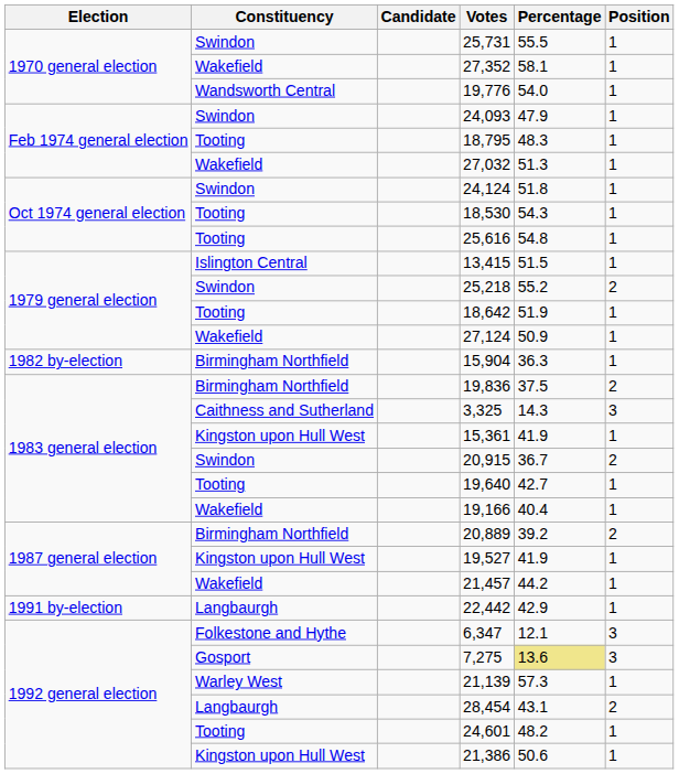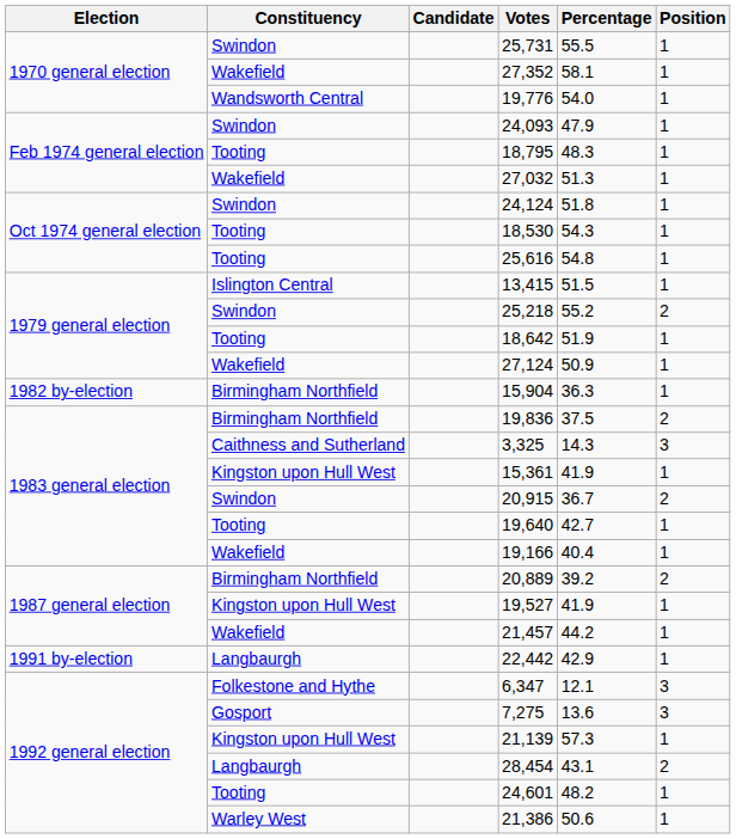 <table class="wikitable sortable">
 <tr>
 <th>Election</th>
 <th>Constituency</th>
 <th>Candidate</th>
 <th>Votes</th>
 <th>Percentage</th>
 <th>Position</th>
 </tr>
 <tr>
 <td rowspan=3><a href='#'>1970 general election</a></td>
 <td><a href='#'>Swindon</a></td>
 <td></td>
 <td>25,731</td>
 <td>55.5</td>
 <td>1</td>
 </tr>
 <tr>
 <td><a href='#'>Wakefield</a></td>
 <td></td>
 <td>27,352</td>
 <td>58.1</td>
 <td>1</td>
 </tr>
 <tr>
 <td><a href='#'>Wandsworth Central</a></td>
 <td></td>
 <td>19,776</td>
 <td>54.0</td>
 <td>1</td>
 </tr>
 <tr>
 <td rowspan=3><a href='#'>Feb 1974 general election</a></td>
 <td><a href='#'>Swindon</a></td>
 <td></td>
 <td>24,093</td>
 <td>47.9</td>
 <td>1</td>
 </tr>
 <tr>
 <td><a href='#'>Tooting</a></td>
 <td></td>
 <td>18,795</td>
 <td>48.3</td>
 <td>1</td>
 </tr>
 <tr>
 <td><a href='#'>Wakefield</a></td>
 <td></td>
 <td>27,032</td>
 <td>51.3</td>
 <td>1</td>
 </tr>
 <tr>
 <td rowspan=3><a href='#'>Oct 1974 general election</a></td>
 <td><a href='#'>Swindon</a></td>
 <td></td>
 <td>24,124</td>
 <td>51.8</td>
 <td>1</td>
 </tr>
 <tr>
 <td><a href='#'>Tooting</a></td>
 <td></td>
 <td>18,530</td>
 <td>54.3</td>
 <td>1</td>
 </tr>
 <tr>
 <td><a href='#'>Tooting</a></td>
 <td></td>
 <td>25,616</td>
 <td>54.8</td>
 <td>1</td>
 </tr>
 <tr>
 <td rowspan=4><a href='#'>1979 general election</a></td>
 <td><a href='#'>Islington Central</a></td>
 <td></td>
 <td>13,415</td>
 <td>51.5</td>
 <td>1</td>
 </tr>
 <tr>
 <td><a href='#'>Swindon</a></td>
 <td></td>
 <td>25,218</td>
 <td>55.2</td>
 <td>2</td>
 </tr>
 <tr>
 <td><a href='#'>Tooting</a></td>
 <td></td>
 <td>18,642</td>
 <td>51.9</td>
 <td>1</td>
 </tr>
 <tr>
 <td><a href='#'>Wakefield</a></td>
 <td></td>
 <td>27,124</td>
 <td>50.9</td>
 <td>1</td>
 </tr>
 <tr>
 <td><a href='#'>1982 by-election</a></td>
 <td><a href='#'>Birmingham Northfield</a></td>
 <td></td>
 <td>15,904</td>
 <td>36.3</td>
 <td>1</td>
 </tr>
 <tr>
 <td rowspan=6><a href='#'>1983 general election</a></td>
 <td><a href='#'>Birmingham Northfield</a></td>
 <td></td>
 <td>19,836</td>
 <td>37.5</td>
 <td>2</td>
 </tr>
 <tr>
 <td><a href='#'>Caithness and Sutherland</a></td>
 <td></td>
 <td>3,325</td>
 <td>14.3</td>
 <td>3</td>
 </tr>
 <tr>
 <td><a href='#'>Kingston upon Hull West</a></td>
 <td></td>
 <td>15,361</td>
 <td>41.9</td>
 <td>1</td>
 </tr>
 <tr>
 <td><a href='#'>Swindon</a></td>
 <td></td>
 <td>20,915</td>
 <td>36.7</td>
 <td>2</td>
 </tr>
 <tr>
 <td><a href='#'>Tooting</a></td>
 <td></td>
 <td>19,640</td>
 <td>42.7</td>
 <td>1</td>
 </tr>
 <tr>
 <td><a href='#'>Wakefield</a></td>
 <td></td>
 <td>19,166</td>
 <td>40.4</td>
 <td>1</td>
 </tr>
 <tr>
 <td rowspan=3><a href='#'>1987 general election</a></td>
 <td><a href='#'>Birmingham Northfield</a></td>
 <td></td>
 <td>20,889</td>
 <td>39.2</td>
 <td>2</td>
 </tr>
 <tr>
 <td><a href='#'>Kingston upon Hull West</a></td>
 <td></td>
 <td>19,527</td>
 <td>41.9</td>
 <td>1</td>
 </tr>
 <tr>
 <td><a href='#'>Wakefield</a></td>
 <td></td>
 <td>21,457</td>
 <td>44.2</td>
 <td>1</td>
 </tr>
 <tr>
 <td><a href='#'>1991 by-election</a></td>
 <td><a href='#'>Langbaurgh</a></td>
 <td></td>
 <td>22,442</td>
 <td>42.9</td>
 <td>1</td>
 </tr>
 <tr>
 <td rowspan=6><a href='#'>1992 general election</a></td>
 <td><a href='#'>Folkestone and Hythe</a></td>
 <td></td>
 <td>6,347</td>
 <td>12.1</td>
 <td>3</td>
 </tr>
 <tr>
 <td><a href='#'>Gosport</a></td>
 <td></td>
 <td>7,275</td>
-<td style="background: khaki;">13.6</td>
+<td>13.6</td>
 <td>3</td>
 </tr>
 <tr>
-<td><a href='#'>Warley West</a></td>
+<td><a href='#'>Kingston upon Hull West</a></td>
 <td></td>
 <td>21,139</td>
 <td>57.3</td>
 <td>1</td>
 </tr>
 <tr>
 <td><a href='#'>Langbaurgh</a></td>
 <td></td>
 <td>28,454</td>
 <td>43.1</td>
 <td>2</td>
 </tr>
 <tr>
 <td><a href='#'>Tooting</a></td>
 <td></td>
 <td>24,601</td>
 <td>48.2</td>
 <td>1</td>
 </tr>
 <tr>
-<td><a href='#'>Kingston upon Hull West</a></td>
+<td><a href='#'>Warley West</a></td>
 <td></td>
 <td>21,386</td>
 <td>50.6</td>
 <td>1</td>
 </tr>
 </table>
